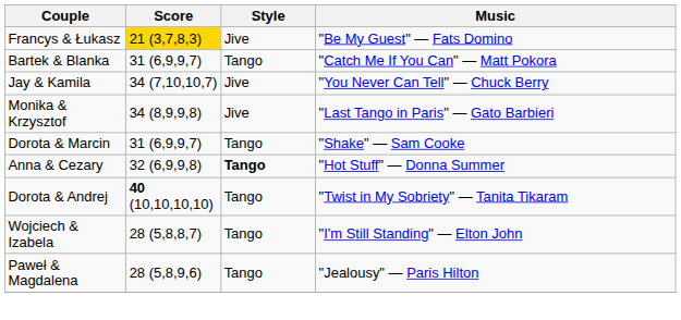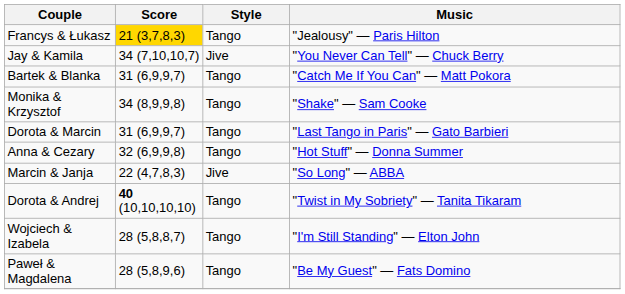 <table class="wikitable">
 <tr>
 <th width="130">Couple</th>
 <th width="100">Score</th>
 <th width="100">Style</th>
 <th width="400">Music</th>
 </tr>
 <tr>
 <td>Francys & Łukasz</td>
 <td style="background: gold;">21 (3,7,8,3)</td>
+<td>Tango</td>
+<td>"Jealousy" — <a href='#'>Paris Hilton</a></td>
+</tr>
+<tr>
+<td>Jay & Kamila</td>
+<td>34 (7,10,10,7)</td>
 <td>Jive</td>
-<td>"<a href='#'>Be My Guest</a>" — <a href='#'>Fats Domino</a></td>
+<td>"<a href='#'>You Never Can Tell</a>" — <a href='#'>Chuck Berry</a></td>
 </tr>
 <tr>
 <td>Bartek & Blanka</td>
 <td>31 (6,9,9,7)</td>
 <td>Tango</td>
 <td>"<a href='#'>Catch Me If You Can</a>" — <a href='#'>Matt Pokora</a></td>
 </tr>
 <tr>
-<td>Jay & Kamila</td>
-<td>34 (7,10,10,7)</td>
-<td>Jive</td>
-<td>"<a href='#'>You Never Can Tell</a>" — <a href='#'>Chuck Berry</a></td>
-</tr>
-<tr>
 <td>Monika & Krzysztof</td>
 <td>34 (8,9,9,8)</td>
-<td>Jive</td>
-<td>"<a href='#'>Last Tango in Paris</a>" — <a href='#'>Gato Barbieri</a></td>
+<td>Tango</td>
+<td>"<a href='#'>Shake</a>" — <a href='#'>Sam Cooke</a></td>
 </tr>
 <tr>
 <td>Dorota & Marcin</td>
 <td>31 (6,9,9,7)</td>
 <td>Tango</td>
-<td>"<a href='#'>Shake</a>" — <a href='#'>Sam Cooke</a></td>
+<td>"<a href='#'>Last Tango in Paris</a>" — <a href='#'>Gato Barbieri</a></td>
 </tr>
 <tr>
 <td>Anna & Cezary</td>
 <td>32 (6,9,9,8)</td>
-<td><strong>Tango</strong></td>
+<td>Tango</td>
 <td>"<a href='#'>Hot Stuff</a>" — <a href='#'>Donna Summer</a></td>
+</tr>
+<tr>
+<td>Marcin & Janja</td>
+<td>22 (4,7,8,3)</td>
+<td>Jive</td>
+<td>"<a href='#'>So Long</a>" — <a href='#'>ABBA</a></td>
 </tr>
 <tr>
 <td>Dorota & Andrej</td>
 <td><strong>40</strong> (10,10,10,10)</td>
 <td>Tango</td>
 <td>"<a href='#'>Twist in My Sobriety</a>" — <a href='#'>Tanita Tikaram</a></td>
 </tr>
 <tr>
 <td>Wojciech & Izabela</td>
 <td>28 (5,8,8,7)</td>
 <td>Tango</td>
 <td>"<a href='#'>I'm Still Standing</a>" — <a href='#'>Elton John</a></td>
 </tr>
 <tr>
 <td>Paweł & Magdalena</td>
 <td>28 (5,8,9,6)</td>
 <td>Tango</td>
-<td>"Jealousy" — <a href='#'>Paris Hilton</a></td>
+<td>"<a href='#'>Be My Guest</a>" — <a href='#'>Fats Domino</a></td>
 </tr>
 <tr>
 </tr>
 </table>
